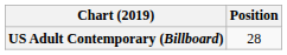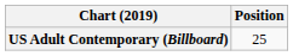 <table class="wikitable plainrowheaders" style="text-align:center">
 <tr>
 <th scope="col">Chart (2019)</th>
 <th scope="col">Position</th>
 </tr>
 <tr>
 <th scope="row">US Adult Contemporary (<em>Billboard</em>)</th>
-<td>28</td>
+<td>25</td>
 </tr>
 </table>
